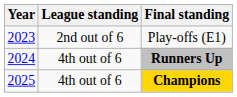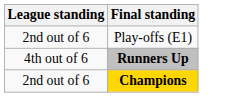 <table class="wikitable" style="text-align:center;">
 <tr>
-<th>Year</th>
 <th>League standing</th>
 <th>Final standing</th>
 </tr>
 <tr>
-<td><a href='#'>2023</a></td>
 <td>2nd out of 6</td>
 <td>Play-offs (E1)</td>
 </tr>
 <tr>
-<td><a href='#'>2024</a></td>
 <td>4th out of 6</td>
 <td style="background: Silver;"><strong>Runners Up</strong></td>
 </tr>
 <tr>
-<td><a href='#'>2025</a></td>
-<td>4th out of 6</td>
+<td>2nd out of 6</td>
 <td style="background: gold;"><strong>Champions</strong></td>
 </tr>
 </table>
